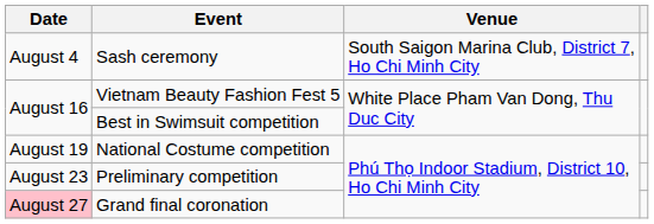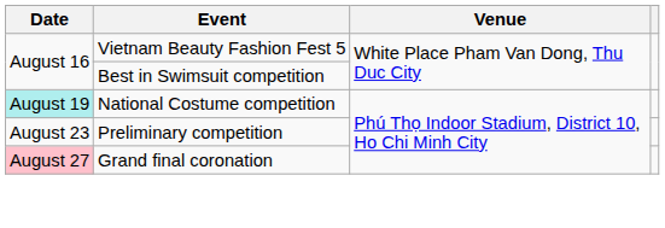 <table class="wikitable" style="font-size: 95%;">
 <tr>
 <th>Date</th>
 <th>Event</th>
 <th width=250px>Venue</th>
 <th></th>
-</tr>
-<tr>
-<td>August 4</td>
-<td>Sash ceremony</td>
-<td>South Saigon Marina Club, <a href='#'>District 7</a>, <a href='#'>Ho Chi Minh City</a></td>
-<td align=center></td>
 </tr>
 <tr>
 <td Rowspan="2">August 16</td>
 <td>Vietnam Beauty Fashion Fest 5</td>
 <td Rowspan="2">White Place Pham Van Dong, <a href='#'>Thu Duc City</a></td>
 <td rowspan="2" align=center></td>
 </tr>
 <tr>
 <td>Best in Swimsuit competition</td>
 </tr>
 <tr>
-<td>August 19</td>
+<td style="background: paleturquoise;">August 19</td>
 <td>National Costume competition</td>
 <td Rowspan="3"><a href='#'>Phú Thọ Indoor Stadium</a>, <a href='#'>District 10</a>, <a href='#'>Ho Chi Minh City</a></td>
 <td align=center></td>
 </tr>
 <tr>
 <td>August 23</td>
 <td>Preliminary competition</td>
 <td align=center></td>
 </tr>
 <tr>
 <td style="background: pink;">August 27</td>
 <td>Grand final coronation</td>
 <td align=center></td>
 </tr>
 </table>
